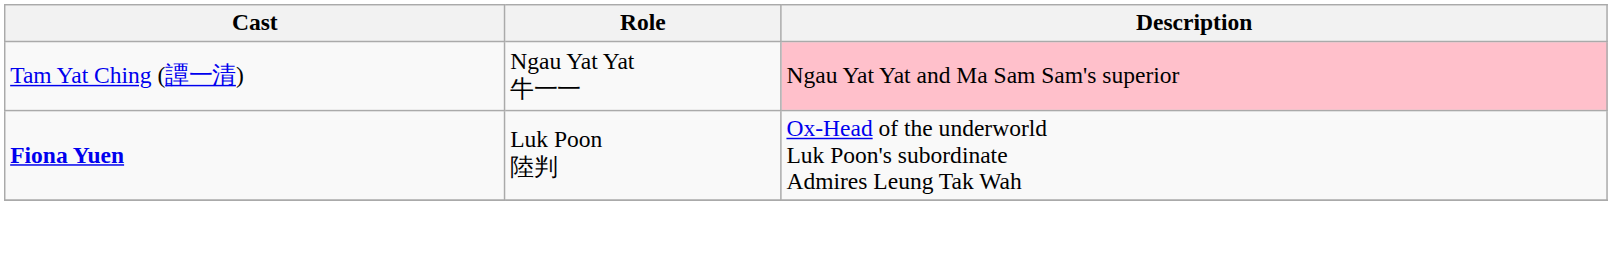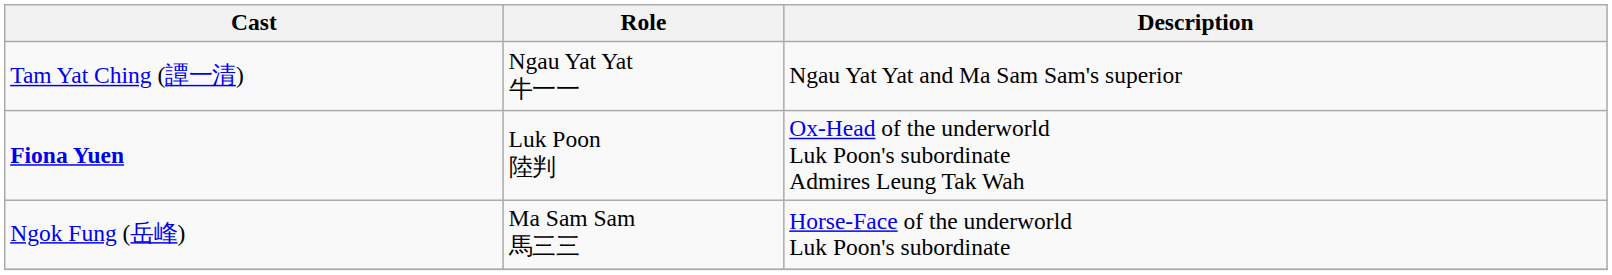 <table class="wikitable" width="55%">
 <tr>
 <th>Cast</th>
 <th>Role</th>
 <th>Description</th>
 </tr>
 <tr>
 <td><a href='#'>Tam Yat Ching</a> (<a href='#'>譚一清</a>)</td>
 <td>Ngau Yat Yat<br>牛一一</td>
-<td style="background: pink;">Ngau Yat Yat and Ma Sam Sam's superior</td>
+<td>Ngau Yat Yat and Ma Sam Sam's superior</td>
 </tr>
 <tr>
 <td><strong><a href='#'>Fiona Yuen</a></strong></td>
 <td>Luk Poon<br>陸判</td>
 <td><a href='#'>Ox-Head</a> of the underworld<br>Luk Poon's subordinate<br>Admires Leung Tak Wah</td>
 </tr>
 <tr>
+<td><a href='#'>Ngok Fung</a> (<a href='#'>岳峰</a>)</td>
+<td>Ma Sam Sam<br>馬三三</td>
+<td><a href='#'>Horse-Face</a> of the underworld<br>Luk Poon's subordinate</td>
+</tr>
+<tr>
 </tr>
 </table>
